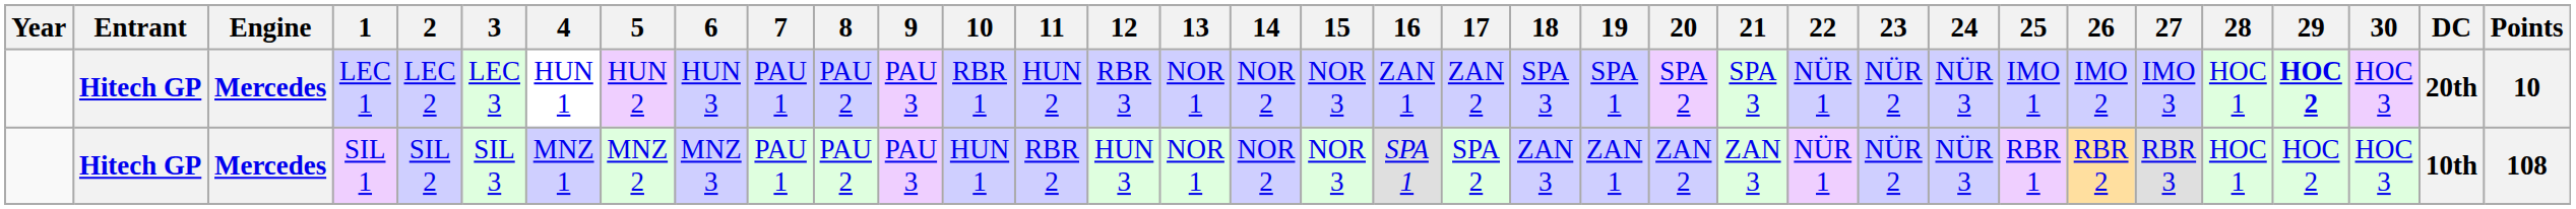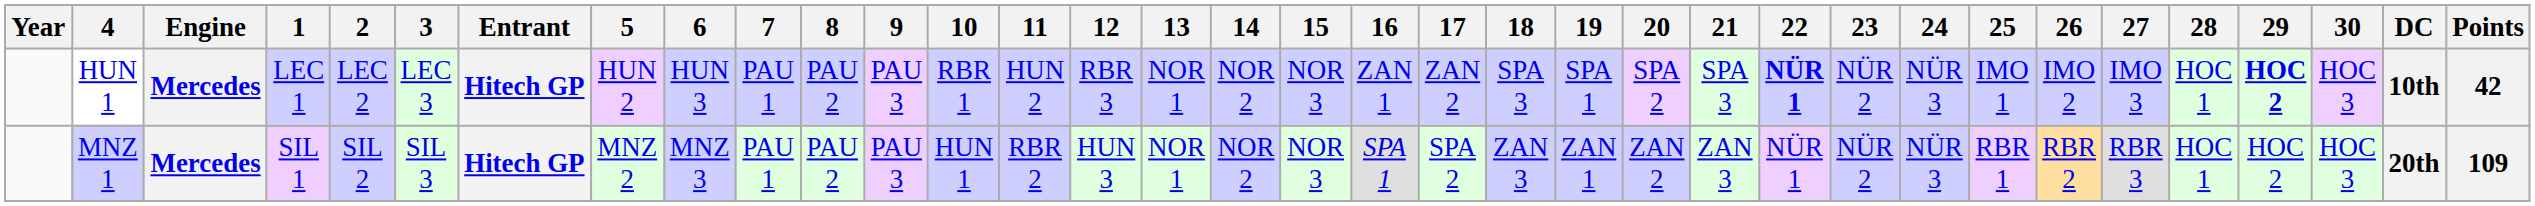 <table class="wikitable" style="text-align:center; font-size:85%">
 <tr>
 <th>Year</th>
-<th>Entrant</th>
+<th>4</th>
 <th>Engine</th>
 <th>1</th>
 <th>2</th>
 <th>3</th>
-<th>4</th>
+<th>Entrant</th>
 <th>5</th>
 <th>6</th>
 <th>7</th>
 <th>8</th>
 <th>9</th>
 <th>10</th>
 <th>11</th>
 <th>12</th>
 <th>13</th>
 <th>14</th>
 <th>15</th>
 <th>16</th>
 <th>17</th>
 <th>18</th>
 <th>19</th>
 <th>20</th>
 <th>21</th>
 <th>22</th>
 <th>23</th>
 <th>24</th>
 <th>25</th>
 <th>26</th>
 <th>27</th>
 <th>28</th>
 <th>29</th>
 <th>30</th>
 <th>DC</th>
 <th>Points</th>
 </tr>
 <tr>
 <td></td>
-<th nowrap><a href='#'>Hitech GP</a></th>
+<td style="background:#FFFFFF;"><a href='#'>HUN<br>1</a><br></td>
 <th nowrap><a href='#'>Mercedes</a></th>
 <td style="background:#CFCFFF;"><a href='#'>LEC<br>1</a><br></td>
 <td style="background:#CFCFFF;"><a href='#'>LEC<br>2</a><br></td>
 <td style="background:#DFFFDF;"><a href='#'>LEC<br>3</a><br></td>
-<td style="background:#FFFFFF;"><a href='#'>HUN<br>1</a><br></td>
+<th nowrap><a href='#'>Hitech GP</a></th>
 <td style="background:#EFCFFF;"><a href='#'>HUN<br>2</a><br></td>
 <td style="background:#CFCFFF;"><a href='#'>HUN<br>3</a><br></td>
 <td style="background:#CFCFFF;"><a href='#'>PAU<br>1</a><br></td>
 <td style="background:#CFCFFF;"><a href='#'>PAU<br>2</a><br></td>
 <td style="background:#EFCFFF;"><a href='#'>PAU<br>3</a><br></td>
 <td style="background:#CFCFFF;"><a href='#'>RBR<br>1</a><br></td>
 <td style="background:#CFCFFF;"><a href='#'>HUN<br>2</a><br></td>
 <td style="background:#CFCFFF;"><a href='#'>RBR<br>3</a><br></td>
 <td style="background:#CFCFFF;"><a href='#'>NOR<br>1</a><br></td>
 <td style="background:#CFCFFF;"><a href='#'>NOR<br>2</a><br></td>
 <td style="background:#CFCFFF;"><a href='#'>NOR<br>3</a><br></td>
 <td style="background:#CFCFFF;"><a href='#'>ZAN<br>1</a><br></td>
 <td style="background:#CFCFFF;"><a href='#'>ZAN<br>2</a><br></td>
 <td style="background:#CFCFFF;"><a href='#'>SPA<br>3</a><br></td>
 <td style="background:#CFCFFF;"><a href='#'>SPA<br>1</a><br></td>
 <td style="background:#EFCFFF;"><a href='#'>SPA<br>2</a><br></td>
 <td style="background:#DFFFDF;"><a href='#'>SPA<br>3</a><br></td>
-<td style="background:#CFCFFF;"><a href='#'>NÜR<br>1</a><br></td>
+<td style="background:#CFCFFF;"><strong><a href='#'>NÜR<br>1</a><br></strong></td>
 <td style="background:#CFCFFF;"><a href='#'>NÜR<br>2</a><br></td>
 <td style="background:#CFCFFF;"><a href='#'>NÜR<br>3</a><br></td>
 <td style="background:#CFCFFF;"><a href='#'>IMO<br>1</a><br></td>
 <td style="background:#CFCFFF;"><a href='#'>IMO<br>2</a><br></td>
 <td style="background:#CFCFFF;"><a href='#'>IMO<br>3</a><br></td>
 <td style="background:#DFFFDF;"><a href='#'>HOC<br>1</a><br></td>
 <td style="background:#DFFFDF;"><strong><a href='#'>HOC<br>2</a><br></strong></td>
 <td style="background:#EFCFFF;"><a href='#'>HOC<br>3</a><br></td>
-<th>20th</th>
-<th>10</th>
+<th>10th</th>
+<th>42</th>
 </tr>
 <tr>
 <td></td>
-<th nowrap><a href='#'>Hitech GP</a></th>
+<td style="background:#CFCFFF;"><a href='#'>MNZ<br>1</a><br></td>
 <th nowrap><a href='#'>Mercedes</a></th>
 <td style="background:#EFCFFF;"><a href='#'>SIL<br>1</a><br></td>
 <td style="background:#CFCFFF;"><a href='#'>SIL<br>2</a><br></td>
 <td style="background:#DFFFDF;"><a href='#'>SIL<br>3</a><br></td>
-<td style="background:#CFCFFF;"><a href='#'>MNZ<br>1</a><br></td>
+<th nowrap><a href='#'>Hitech GP</a></th>
 <td style="background:#DFFFDF;"><a href='#'>MNZ<br>2</a><br></td>
 <td style="background:#CFCFFF;"><a href='#'>MNZ<br>3</a><br></td>
 <td style="background:#DFFFDF;"><a href='#'>PAU<br>1</a><br></td>
 <td style="background:#DFFFDF;"><a href='#'>PAU<br>2</a><br></td>
 <td style="background:#EFCFFF;"><a href='#'>PAU<br>3</a><br></td>
 <td style="background:#CFCFFF;"><a href='#'>HUN<br>1</a><br></td>
 <td style="background:#CFCFFF;"><a href='#'>RBR<br>2</a><br></td>
 <td style="background:#DFFFDF;"><a href='#'>HUN<br>3</a><br></td>
 <td style="background:#DFFFDF;"><a href='#'>NOR<br>1</a><br></td>
 <td style="background:#CFCFFF;"><a href='#'>NOR<br>2</a><br></td>
 <td style="background:#DFFFDF;"><a href='#'>NOR<br>3</a><br></td>
 <td style="background:#DFDFDF;"><em><a href='#'>SPA<br>1</a></em><br></td>
 <td style="background:#DFFFDF;"><a href='#'>SPA<br>2</a><br></td>
 <td style="background:#CFCFFF;"><a href='#'>ZAN<br>3</a><br></td>
 <td style="background:#CFCFFF;"><a href='#'>ZAN<br>1</a><br></td>
 <td style="background:#CFCFFF;"><a href='#'>ZAN<br>2</a><br></td>
 <td style="background:#DFFFDF;"><a href='#'>ZAN<br>3</a><br></td>
 <td style="background:#EFCFFF;"><a href='#'>NÜR<br>1</a><br></td>
 <td style="background:#CFCFFF;"><a href='#'>NÜR<br>2</a><br></td>
 <td style="background:#CFCFFF;"><a href='#'>NÜR<br>3</a><br></td>
 <td style="background:#EFCFFF;"><a href='#'>RBR<br>1</a><br></td>
 <td style="background:#FFDF9F;"><a href='#'>RBR<br>2</a><br></td>
 <td style="background:#DFDFDF;"><a href='#'>RBR<br>3</a><br></td>
 <td style="background:#DFFFDF;"><a href='#'>HOC<br>1</a><br></td>
 <td style="background:#DFFFDF;"><a href='#'>HOC<br>2</a><br></td>
 <td style="background:#DFFFDF;"><a href='#'>HOC<br>3</a><br></td>
-<th>10th</th>
-<th>108</th>
+<th>20th</th>
+<th>109</th>
 </tr>
 </table>
